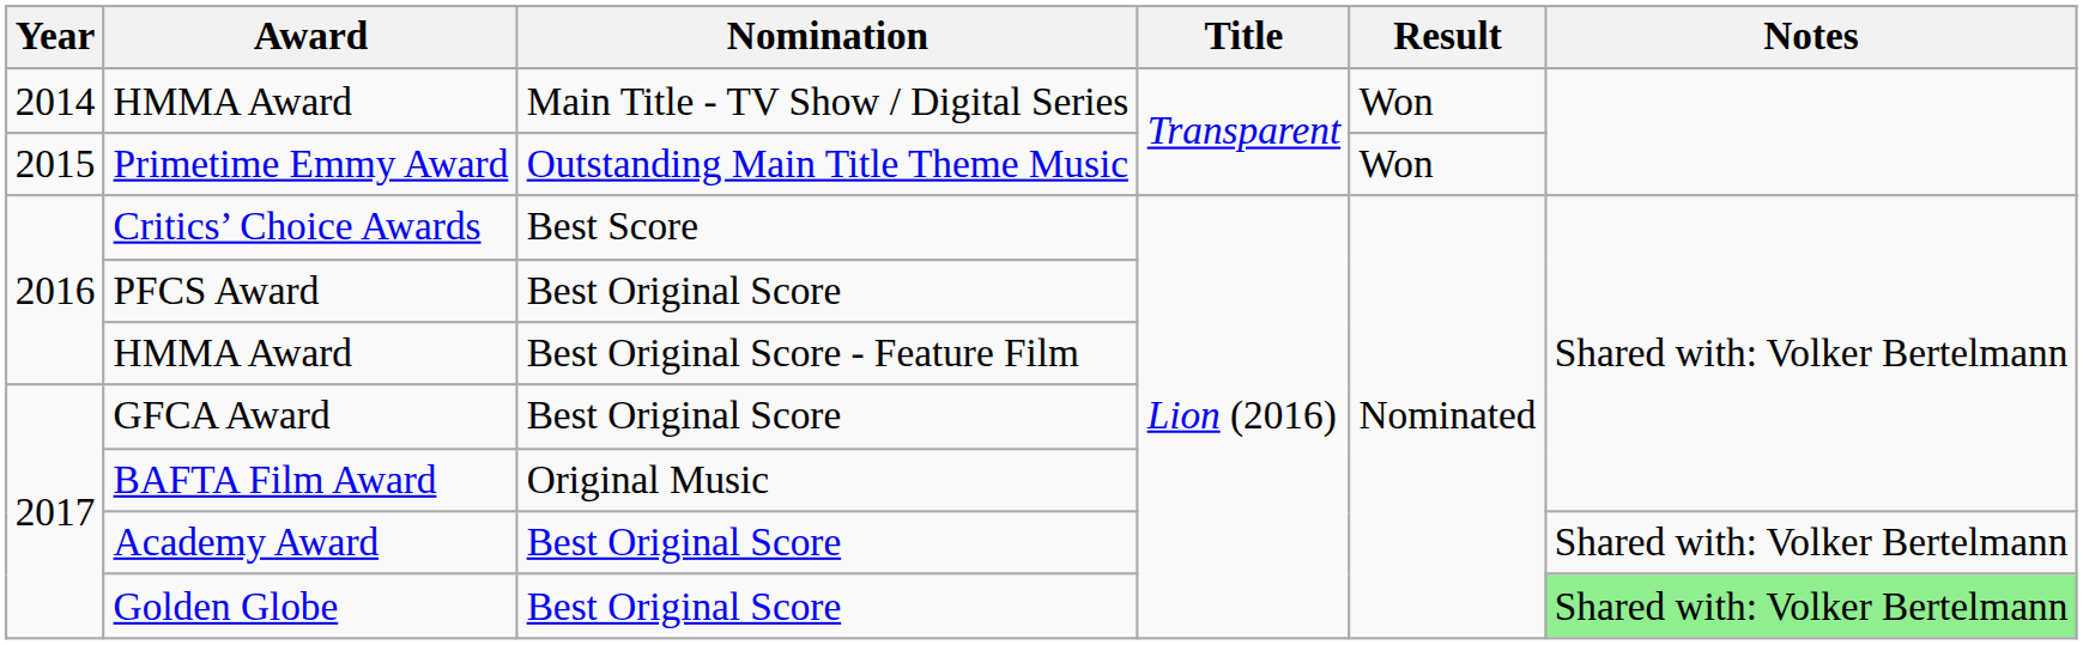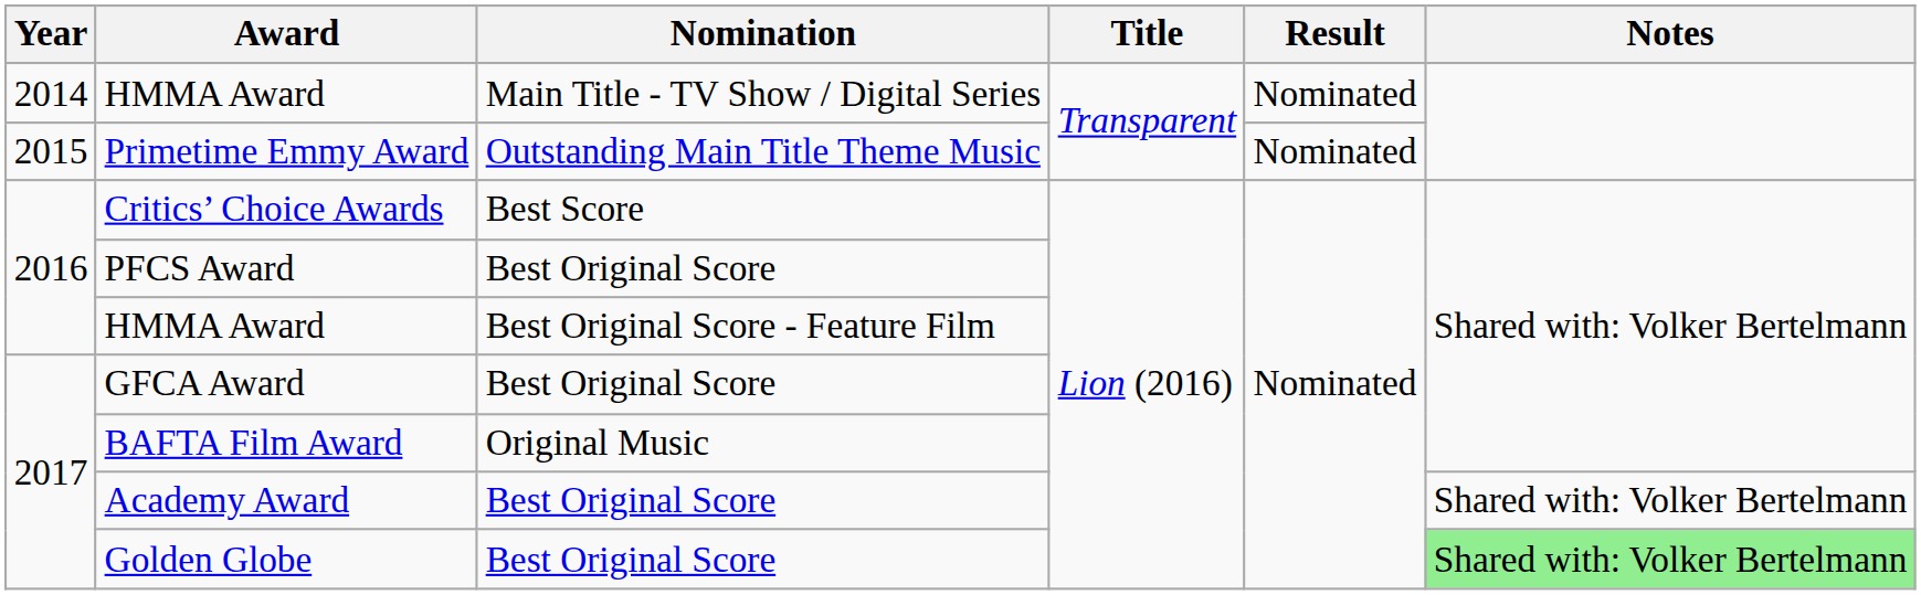 <table class="wikitable">
 <tr>
 <th>Year</th>
 <th>Award</th>
 <th>Nomination</th>
 <th>Title</th>
 <th>Result</th>
 <th>Notes</th>
 </tr>
 <tr>
 <td>2014</td>
 <td>HMMA Award</td>
 <td>Main Title - TV Show / Digital Series</td>
 <td rowspan="2"><em><a href='#'>Transparent</a></em></td>
-<td>Won</td>
+<td>Nominated</td>
 <td rowspan="2"></td>
 </tr>
 <tr>
 <td>2015</td>
 <td><a href='#'>Primetime Emmy Award</a></td>
 <td><a href='#'>Outstanding Main Title Theme Music</a></td>
-<td>Won</td>
+<td>Nominated</td>
 </tr>
 <tr>
 <td rowspan="3">2016</td>
 <td><a href='#'>Critics’ Choice Awards</a></td>
 <td>Best Score</td>
 <td rowspan="7"><em><a href='#'>Lion</a></em> (2016)</td>
 <td rowspan="7">Nominated</td>
 <td rowspan="5">Shared with: Volker Bertelmann</td>
 </tr>
 <tr>
 <td>PFCS Award</td>
 <td>Best Original Score</td>
 </tr>
 <tr>
 <td>HMMA Award</td>
 <td>Best Original Score - Feature Film</td>
 </tr>
 <tr>
 <td rowspan="4">2017</td>
 <td>GFCA Award</td>
 <td>Best Original Score</td>
 </tr>
 <tr>
 <td><a href='#'>BAFTA Film Award</a></td>
 <td>Original Music</td>
 </tr>
 <tr>
 <td><a href='#'>Academy Award</a></td>
 <td><a href='#'>Best Original Score</a></td>
 <td>Shared with: Volker Bertelmann</td>
 </tr>
 <tr>
 <td><a href='#'>Golden Globe</a></td>
 <td><a href='#'>Best Original Score</a></td>
 <td style="background: lightgreen;">Shared with: Volker Bertelmann</td>
 </tr>
 </table>
